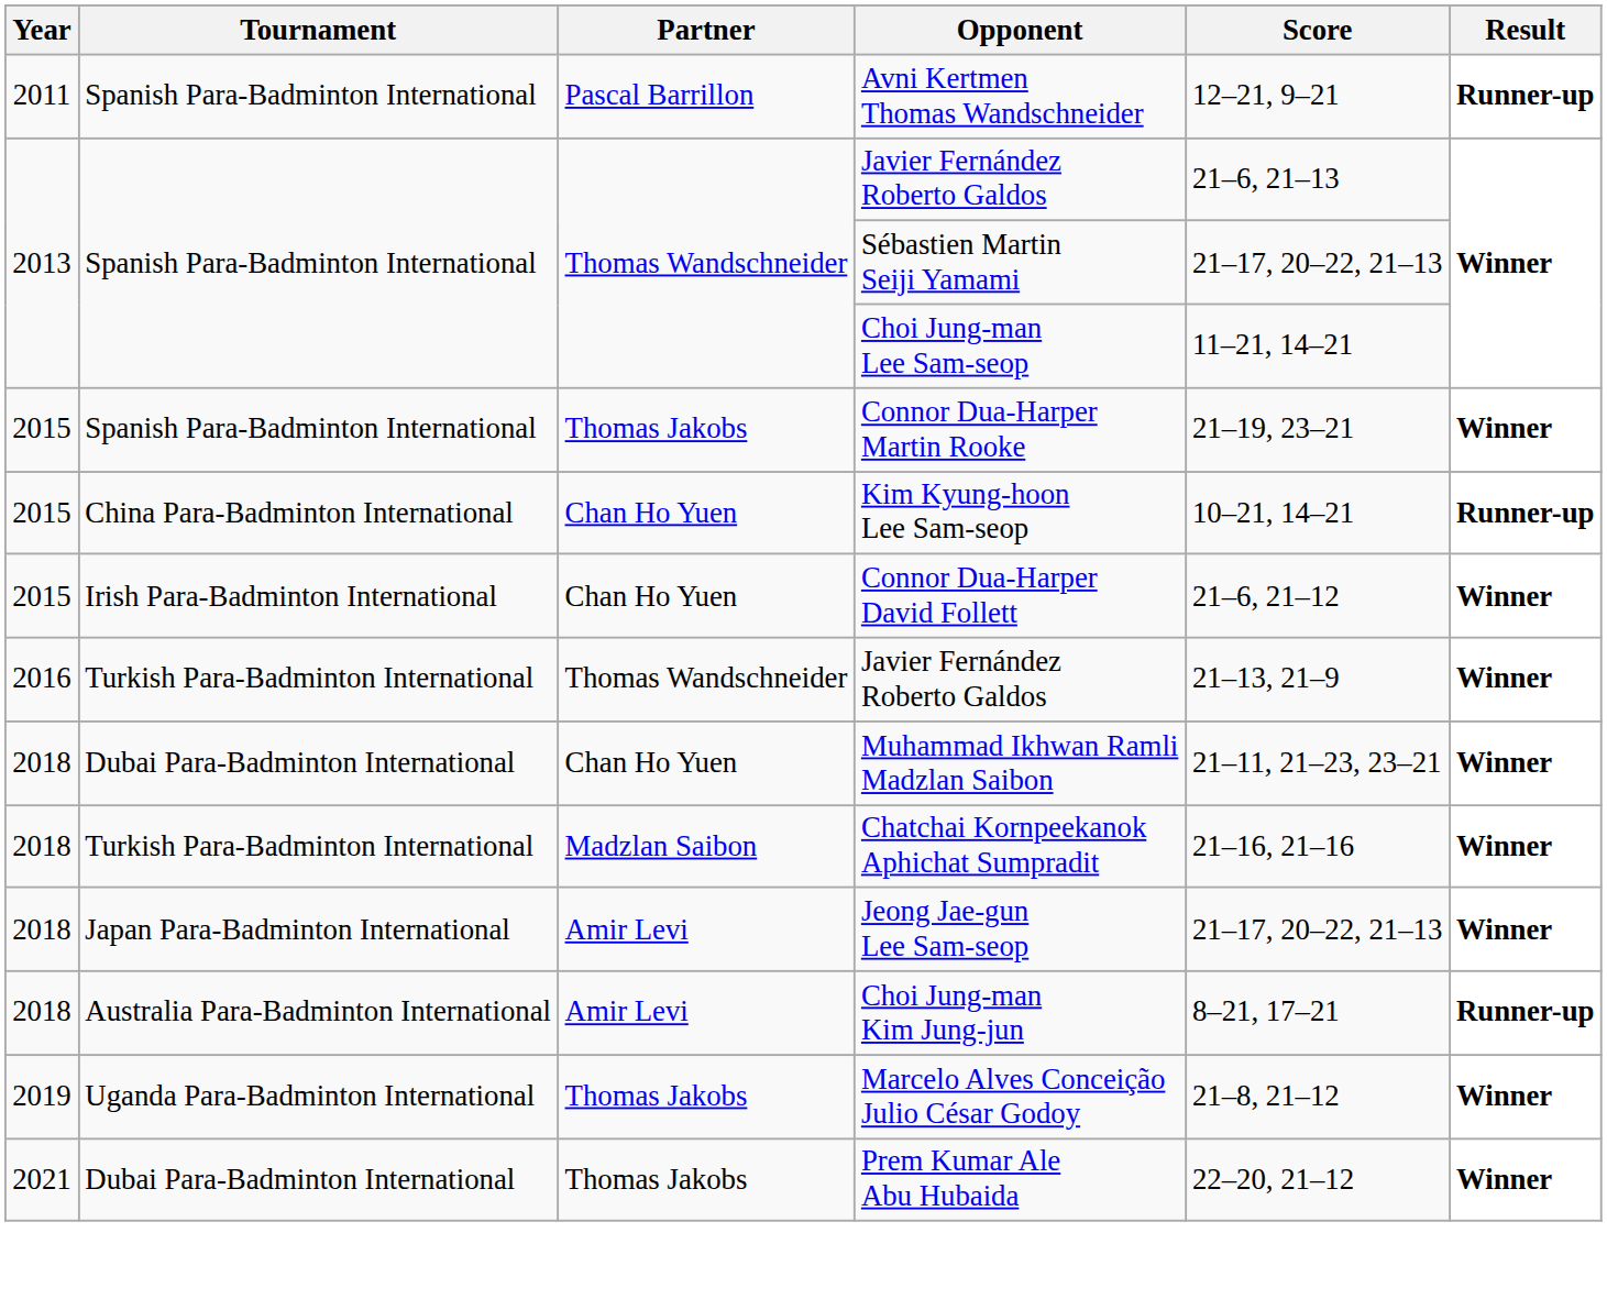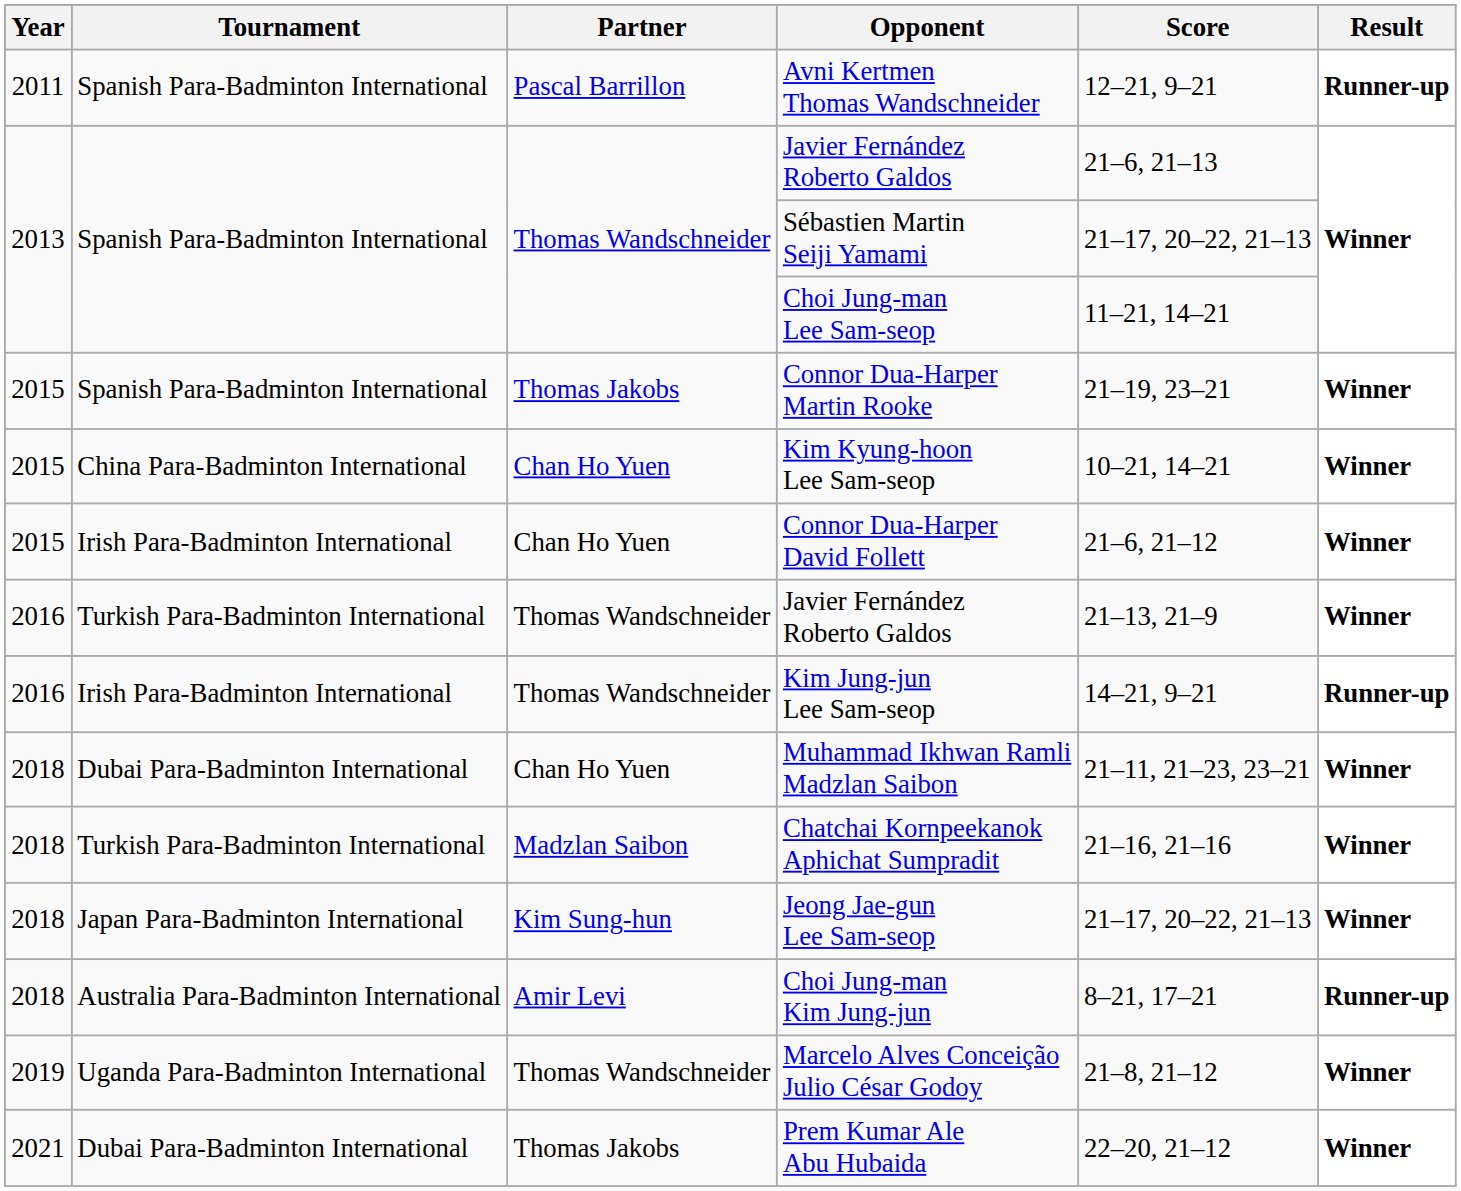 <table class="sortable wikitable" style="font-size: 90%;">
 <tr>
 <th>Year</th>
 <th>Tournament</th>
 <th>Partner</th>
 <th>Opponent</th>
 <th>Score</th>
 <th>Result</th>
 </tr>
 <tr>
 <td align="center">2011</td>
 <td align="left">Spanish Para-Badminton International</td>
 <td> <a href='#'>Pascal Barrillon</a></td>
 <td align="left"> <a href='#'>Avni Kertmen</a><br> <a href='#'>Thomas Wandschneider</a></td>
 <td align="left">12–21, 9–21</td>
 <td style="text-align:left; background:white"> <strong>Runner-up</strong></td>
 </tr>
 <tr>
 <td rowspan="3" align="center">2013</td>
 <td rowspan="3" align="left">Spanish Para-Badminton International</td>
 <td rowspan="3"> <a href='#'>Thomas Wandschneider</a></td>
 <td align="left"> <a href='#'>Javier Fernández</a><br> <a href='#'>Roberto Galdos</a></td>
 <td align="left">21–6, 21–13</td>
 <td rowspan="3" style="text-align:left; background:white"> <strong>Winner</strong></td>
 </tr>
 <tr>
 <td align="left"> Sébastien Martin<br> <a href='#'>Seiji Yamami</a></td>
 <td align="left">21–17, 20–22, 21–13</td>
 </tr>
 <tr>
 <td align="left"> <a href='#'>Choi Jung-man</a><br> <a href='#'>Lee Sam-seop</a></td>
 <td align="left">11–21, 14–21</td>
 </tr>
 <tr>
 <td align="center">2015</td>
 <td align="left">Spanish Para-Badminton International</td>
 <td> <a href='#'>Thomas Jakobs</a></td>
 <td align="left"> <a href='#'>Connor Dua-Harper</a><br> <a href='#'>Martin Rooke</a></td>
 <td align="left">21–19, 23–21</td>
 <td style="text-align:left; background:white"> <strong>Winner</strong></td>
 </tr>
 <tr>
 <td align="center">2015</td>
 <td align="left">China Para-Badminton International</td>
 <td> <a href='#'>Chan Ho Yuen</a></td>
 <td align="left"> <a href='#'>Kim Kyung-hoon</a><br> Lee Sam-seop</td>
 <td align="left">10–21, 14–21</td>
-<td style="text-align:left; background:white"> <strong>Runner-up</strong></td>
+<td style="text-align:left; background:white"> <strong>Winner</strong></td>
 </tr>
 <tr>
 <td align="center">2015</td>
 <td align="left">Irish Para-Badminton International</td>
 <td> Chan Ho Yuen</td>
 <td align="left"> <a href='#'>Connor Dua-Harper</a><br> <a href='#'>David Follett</a></td>
 <td align="left">21–6, 21–12</td>
 <td style="text-align:left; background:white"> <strong>Winner</strong></td>
 </tr>
 <tr>
 <td align="center">2016</td>
 <td align="left">Turkish Para-Badminton International</td>
 <td> Thomas Wandschneider</td>
 <td align="left"> Javier Fernández<br> Roberto Galdos</td>
 <td align="left">21–13, 21–9</td>
 <td style="text-align:left; background:white"> <strong>Winner</strong></td>
+</tr>
+<tr>
+<td align="center">2016</td>
+<td align="left">Irish Para-Badminton International</td>
+<td> Thomas Wandschneider</td>
+<td align="left"> <a href='#'>Kim Jung-jun</a><br> Lee Sam-seop</td>
+<td align="left">14–21, 9–21</td>
+<td style="text-align:left; background:white"> <strong>Runner-up</strong></td>
 </tr>
 <tr>
 <td align="center">2018</td>
 <td align="left">Dubai Para-Badminton International</td>
 <td> Chan Ho Yuen</td>
 <td align="left"> <a href='#'>Muhammad Ikhwan Ramli</a><br> <a href='#'>Madzlan Saibon</a></td>
 <td align="left">21–11, 21–23, 23–21</td>
 <td style="text-align:left; background:white"> <strong>Winner</strong></td>
 </tr>
 <tr>
 <td align="center">2018</td>
 <td align="left">Turkish Para-Badminton International</td>
 <td> <a href='#'>Madzlan Saibon</a></td>
 <td align="left"> <a href='#'>Chatchai Kornpeekanok</a><br> <a href='#'>Aphichat Sumpradit</a></td>
 <td align="left">21–16, 21–16</td>
 <td style="text-align:left; background:white"> <strong>Winner</strong></td>
 </tr>
 <tr>
 <td align="center">2018</td>
 <td align="left">Japan Para-Badminton International</td>
-<td> <a href='#'>Amir Levi</a></td>
+<td> <a href='#'>Kim Sung-hun</a></td>
 <td align="left"> <a href='#'>Jeong Jae-gun</a><br> <a href='#'>Lee Sam-seop</a></td>
 <td align="left">21–17, 20–22, 21–13</td>
 <td style="text-align:left; background:white"> <strong>Winner</strong></td>
 </tr>
 <tr>
 <td align="center">2018</td>
 <td align="left">Australia Para-Badminton International</td>
 <td> <a href='#'>Amir Levi</a></td>
 <td align="left"> <a href='#'>Choi Jung-man</a><br> <a href='#'>Kim Jung-jun</a></td>
 <td align="left">8–21, 17–21</td>
 <td style="text-align:left; background:white"> <strong>Runner-up</strong></td>
 </tr>
 <tr>
 <td align="center">2019</td>
 <td align="left">Uganda Para-Badminton International</td>
-<td> <a href='#'>Thomas Jakobs</a></td>
+<td> Thomas Wandschneider</td>
 <td align="left"> <a href='#'>Marcelo Alves Conceição</a><br> <a href='#'>Julio César Godoy</a></td>
 <td align="left">21–8, 21–12</td>
 <td style="text-align:left; background:white"> <strong>Winner</strong></td>
 </tr>
 <tr>
 <td align="center">2021</td>
 <td align="left">Dubai Para-Badminton International</td>
 <td> Thomas Jakobs</td>
 <td align="left"> <a href='#'>Prem Kumar Ale</a><br> <a href='#'>Abu Hubaida</a></td>
 <td align="left">22–20, 21–12</td>
 <td style="text-align:left; background:white"> <strong>Winner</strong></td>
 </tr>
 </table>
